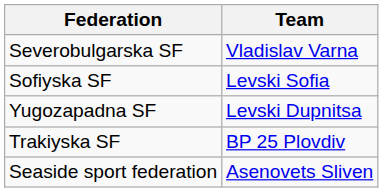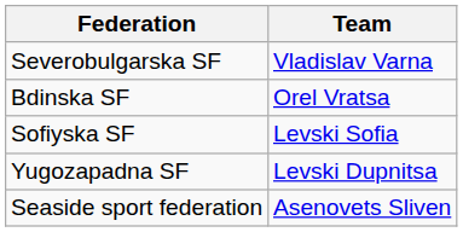 <table class="wikitable " style="text-align:left;">
 <tr>
 <th>Federation</th>
 <th>Team</th>
 </tr>
 <tr>
 <td>Severobulgarska SF</td>
 <td><a href='#'>Vladislav Varna</a></td>
 </tr>
 <tr>
+<td>Bdinska SF</td>
+<td><a href='#'>Orel Vratsa</a></td>
+</tr>
+<tr>
 <td>Sofiyska SF</td>
 <td><a href='#'>Levski Sofia</a></td>
 </tr>
 <tr>
 <td>Yugozapadna SF</td>
 <td><a href='#'>Levski Dupnitsa</a></td>
 </tr>
 <tr>
-<td>Trakiyska SF</td>
-<td><a href='#'>BP 25 Plovdiv</a></td>
-</tr>
-<tr>
 <td>Seaside sport federation</td>
 <td><a href='#'>Asenovets Sliven</a></td>
 </tr>
 </table>
